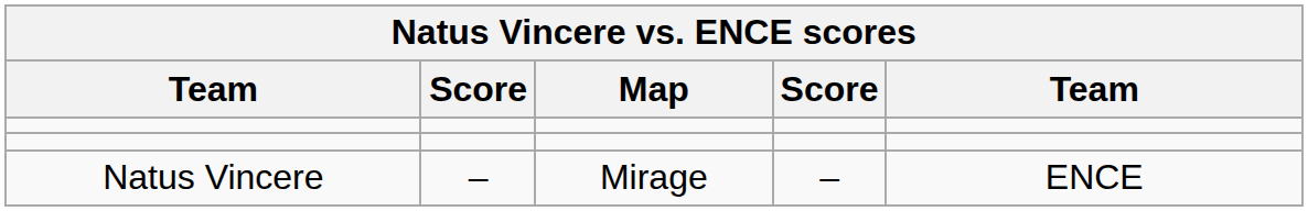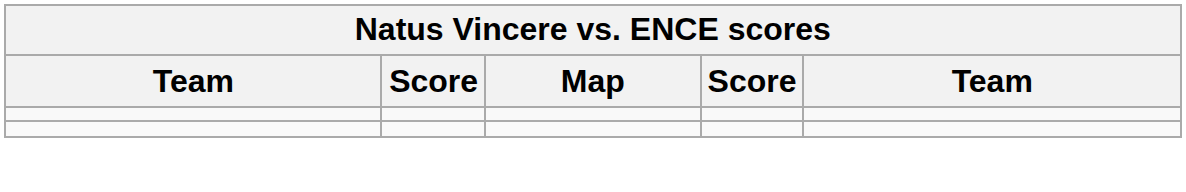 <table class="wikitable" style="text-align: center;">
 <tr>
 <th colspan=5>Natus Vincere vs. ENCE scores</th>
 </tr>
 <tr>
 <th width="181px">Team</th>
 <th width="20px">Score</th>
 <th width="100px">Map</th>
 <th width="20px">Score</th>
 <th width="181px">Team</th>
 </tr>
 <tr>
 <td></td>
 <td></td>
 <td></td>
 <td></td>
 <td></td>
 </tr>
 <tr>
 <td></td>
 <td></td>
 <td></td>
 <td></td>
 <td></td>
 </tr>
 <tr>
-<td>Natus Vincere</td>
-<td>–</td>
-<td>Mirage</td>
-<td>–</td>
-<td>ENCE</td>
-</tr>
-<tr>
 </tr>
 </table>
